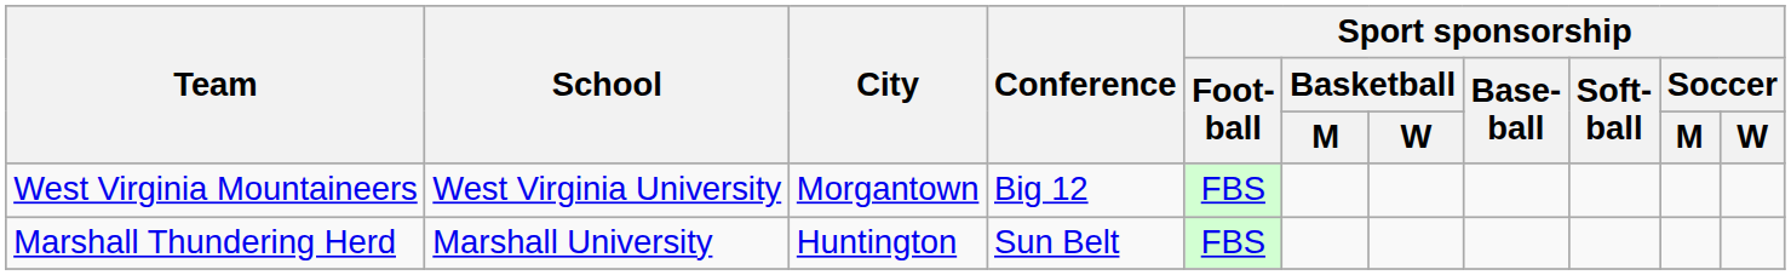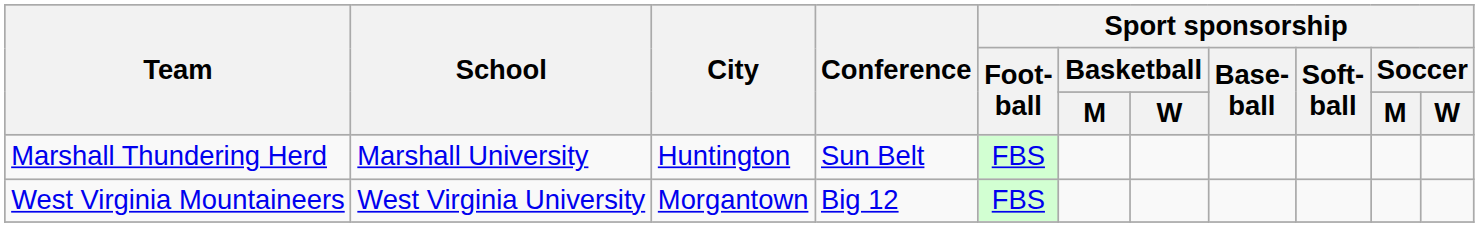 <table class="sortable wikitable">
 <tr>
 <th rowspan=3>Team</th>
 <th rowspan=3>School</th>
 <th rowspan=3>City</th>
 <th rowspan=3>Conference</th>
 <th colspan=7>Sport sponsorship</th>
 </tr>
 <tr>
 <th rowspan=2>Foot-<br>ball</th>
 <th colspan=2>Basketball</th>
 <th rowspan=2>Base-<br>ball</th>
 <th rowspan=2>Soft-<br>ball</th>
 <th colspan=2>Soccer</th>
 </tr>
 <tr>
 <th>M</th>
 <th>W</th>
 <th>M</th>
 <th>W</th>
 </tr>
 <tr>
+<td><a href='#'>Marshall Thundering Herd</a></td>
+<td><a href='#'>Marshall University</a></td>
+<td><a href='#'>Huntington</a></td>
+<td><a href='#'>Sun Belt</a></td>
+<td style="background:#D2FFD2; text-align:center"><a href='#'>FBS</a></td>
+<td></td>
+<td></td>
+<td></td>
+<td></td>
+<td></td>
+<td></td>
+</tr>
+<tr>
 <td><a href='#'>West Virginia Mountaineers</a></td>
 <td><a href='#'>West Virginia University</a></td>
 <td><a href='#'>Morgantown</a></td>
 <td><a href='#'>Big 12</a></td>
 <td style="background:#D2FFD2; text-align:center"><a href='#'>FBS</a></td>
 <td></td>
 <td></td>
 <td></td>
 <td></td>
 <td> </td>
 <td></td>
 </tr>
-<tr>
-<td><a href='#'>Marshall Thundering Herd</a></td>
-<td><a href='#'>Marshall University</a></td>
-<td><a href='#'>Huntington</a></td>
-<td><a href='#'>Sun Belt</a></td>
-<td style="background:#D2FFD2; text-align:center"><a href='#'>FBS</a></td>
-<td></td>
-<td></td>
-<td></td>
-<td></td>
-<td></td>
-<td></td>
-</tr>
 </table>
